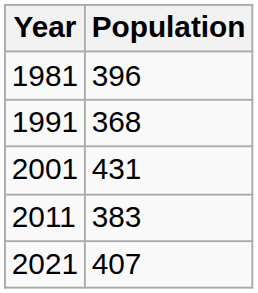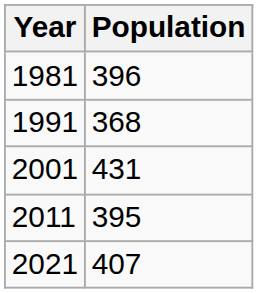 <table class="wikitable">
 <tr>
 <th>Year</th>
 <th>Population</th>
 </tr>
 <tr>
 <td>1981</td>
 <td>396</td>
 </tr>
 <tr>
 <td>1991</td>
 <td>368</td>
 </tr>
 <tr>
 <td>2001</td>
 <td>431</td>
 </tr>
 <tr>
 <td>2011</td>
-<td>383</td>
+<td>395</td>
 </tr>
 <tr>
 <td>2021</td>
 <td>407</td>
 </tr>
 </table>
